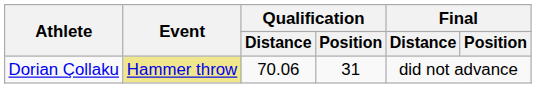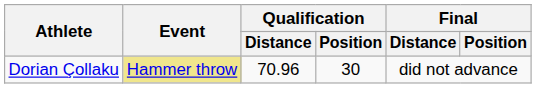 <table class=wikitable style="font-size:90%">
 <tr>
 <th rowspan="2">Athlete</th>
 <th rowspan="2">Event</th>
 <th colspan="2">Qualification</th>
 <th colspan="2">Final</th>
 </tr>
 <tr style="font-size:95%">
 <th>Distance</th>
 <th>Position</th>
 <th>Distance</th>
 <th>Position</th>
 </tr>
 <tr align=center>
 <td align=left><a href='#'>Dorian Çollaku</a></td>
 <td align=left style="background: khaki;"><a href='#'>Hammer throw</a></td>
-<td>70.06</td>
-<td>31</td>
+<td>70.96</td>
+<td>30</td>
 <td colspan=2>did not advance</td>
 </tr>
 </table>
